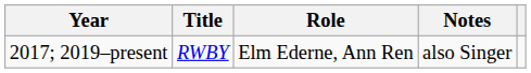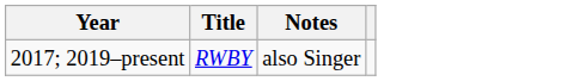 <table class="wikitable sortable plainrowheaders">
 <tr>
 <th>Year</th>
 <th>Title</th>
-<th>Role</th>
 <th class="unsortable">Notes</th>
 <th class="unsortable"></th>
 </tr>
 <tr>
 <td>2017; 2019–present</td>
 <td><em><a href='#'>RWBY</a></em></td>
-<td>Elm Ederne, Ann Ren</td>
 <td>also Singer</td>
 <td></td>
 </tr>
 </table>
